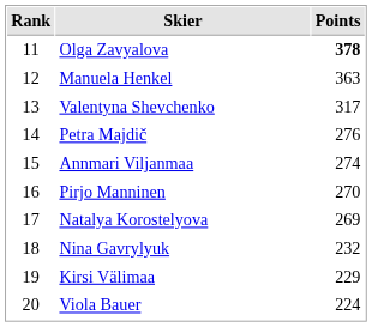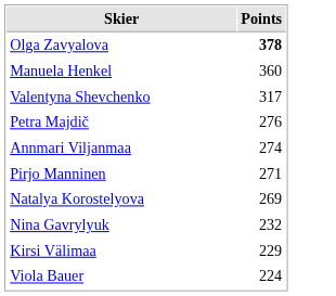 <table cellspacing="1" cellpadding="3" style="border:1px solid #AAAAAA;font-size:86%">
 <tr style="background-color: #E4E4E4;">
-<th style="border-bottom:1px solid #AAAAAA" width=10>Rank</th>
 <th style="border-bottom:1px solid #AAAAAA" width=200>Skier</th>
 <th style="border-bottom:1px solid #AAAAAA" width=20 align=right>Points</th>
 </tr>
 <tr>
-<td align=center>11</td>
 <td> <a href='#'>Olga Zavyalova</a></td>
 <td align=right><strong>378</strong></td>
 </tr>
 <tr>
-<td align=center>12</td>
 <td> <a href='#'>Manuela Henkel</a></td>
-<td align=right>363</td>
+<td align=right>360</td>
 </tr>
 <tr>
-<td align=center>13</td>
 <td> <a href='#'>Valentyna Shevchenko</a></td>
 <td align=right>317</td>
 </tr>
 <tr>
-<td align=center>14</td>
 <td> <a href='#'>Petra Majdič</a></td>
 <td align=right>276</td>
 </tr>
 <tr>
-<td align=center>15</td>
 <td> <a href='#'>Annmari Viljanmaa</a></td>
 <td align=right>274</td>
 </tr>
 <tr>
-<td align=center>16</td>
 <td> <a href='#'>Pirjo Manninen</a></td>
-<td align=right>270</td>
+<td align=right>271</td>
 </tr>
 <tr>
-<td align=center>17</td>
 <td> <a href='#'>Natalya Korostelyova</a></td>
 <td align=right>269</td>
 </tr>
 <tr>
-<td align=center>18</td>
 <td> <a href='#'>Nina Gavrylyuk</a></td>
 <td align=right>232</td>
 </tr>
 <tr>
-<td align=center>19</td>
 <td> <a href='#'>Kirsi Välimaa</a></td>
 <td align=right>229</td>
 </tr>
 <tr>
-<td align=center>20</td>
 <td> <a href='#'>Viola Bauer</a></td>
 <td align=right>224</td>
 </tr>
 </table>
